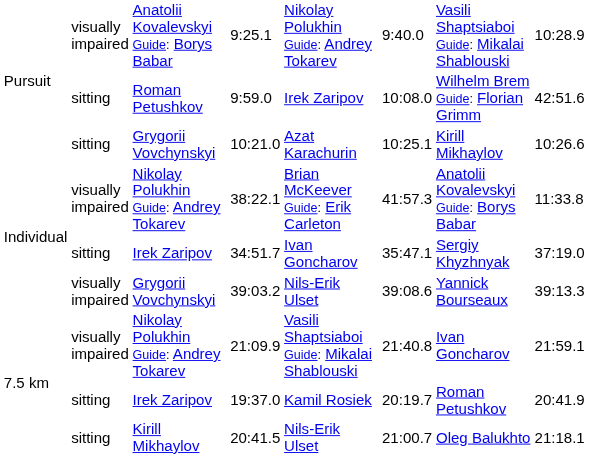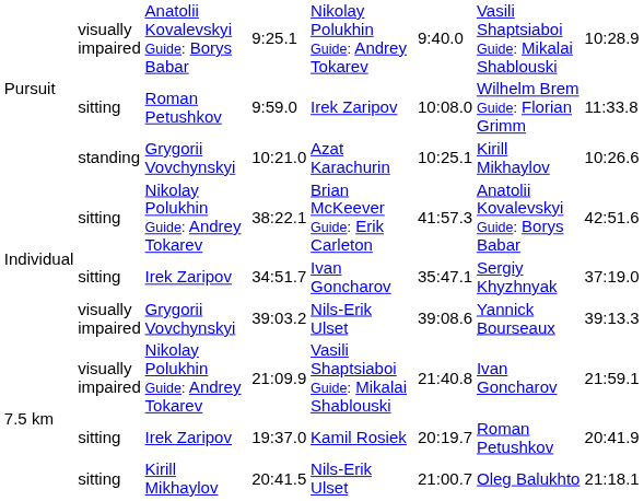 <table>
 <tr>
 <td rowspan="3">Pursuit<br></td>
 <td>visually <br>impaired</td>
 <td><a href='#'>Anatolii Kovalevskyi</a><br><small><a href='#'>Guide</a>:</small> <a href='#'>Borys Babar</a><br><small></small></td>
 <td>9:25.1</td>
 <td><a href='#'>Nikolay Polukhin</a><br><small><a href='#'>Guide</a>:</small> <a href='#'>Andrey Tokarev</a><br><small></small></td>
 <td>9:40.0</td>
 <td><a href='#'>Vasili Shaptsiaboi</a><br><small><a href='#'>Guide</a>:</small> <a href='#'>Mikalai Shablouski</a><br><small></small></td>
 <td>10:28.9</td>
 </tr>
 <tr>
 <td>sitting</td>
 <td><a href='#'>Roman Petushkov</a><br><small></small></td>
 <td>9:59.0</td>
 <td><a href='#'>Irek Zaripov</a><br><small></small></td>
 <td>10:08.0</td>
 <td><a href='#'>Wilhelm Brem</a><br><small><a href='#'>Guide</a>:</small> <a href='#'>Florian Grimm</a><br><small></small></td>
-<td>42:51.6</td>
+<td>11:33.8</td>
 </tr>
 <tr>
-<td>sitting</td>
+<td>standing</td>
 <td><a href='#'>Grygorii Vovchynskyi</a><br><small></small></td>
 <td>10:21.0</td>
 <td><a href='#'>Azat Karachurin</a><br><small></small></td>
 <td>10:25.1</td>
 <td><a href='#'>Kirill Mikhaylov</a><br><small></small></td>
 <td>10:26.6</td>
 </tr>
 <tr>
 <td rowspan="3">Individual<br></td>
-<td>visually <br>impaired</td>
+<td>sitting</td>
 <td><a href='#'>Nikolay Polukhin</a><br><small><a href='#'>Guide</a>:</small> <a href='#'>Andrey Tokarev</a><br><small></small></td>
 <td>38:22.1</td>
 <td><a href='#'>Brian McKeever</a><br><small><a href='#'>Guide</a>:</small> <a href='#'>Erik Carleton</a><br><small></small></td>
 <td>41:57.3</td>
 <td><a href='#'>Anatolii Kovalevskyi</a><br><small><a href='#'>Guide</a>:</small> <a href='#'>Borys Babar</a><br><small></small></td>
-<td>11:33.8</td>
+<td>42:51.6</td>
 </tr>
 <tr>
 <td>sitting</td>
 <td><a href='#'>Irek Zaripov</a><br><small></small></td>
 <td>34:51.7</td>
 <td><a href='#'>Ivan Goncharov</a><br><small></small></td>
 <td>35:47.1</td>
 <td><a href='#'>Sergiy Khyzhnyak</a><br><small></small></td>
 <td>37:19.0</td>
 </tr>
 <tr>
 <td>visually <br>impaired</td>
 <td><a href='#'>Grygorii Vovchynskyi</a><br><small></small></td>
 <td>39:03.2</td>
 <td><a href='#'>Nils-Erik Ulset</a><br><small></small></td>
 <td>39:08.6</td>
 <td><a href='#'>Yannick Bourseaux</a><br><small></small></td>
 <td>39:13.3</td>
 </tr>
 <tr>
 <td rowspan="3">7.5 km<br></td>
 <td>visually <br>impaired</td>
 <td><a href='#'>Nikolay Polukhin</a><br><small><a href='#'>Guide</a>:</small> <a href='#'>Andrey Tokarev</a><br><small></small></td>
 <td>21:09.9</td>
 <td><a href='#'>Vasili Shaptsiaboi</a><br><small><a href='#'>Guide</a>:</small> <a href='#'>Mikalai Shablouski</a><br><small></small></td>
 <td>21:40.8</td>
 <td><a href='#'>Ivan Goncharov</a><br><small></small></td>
 <td>21:59.1</td>
 </tr>
 <tr>
 <td>sitting</td>
 <td><a href='#'>Irek Zaripov</a><br><small></small></td>
 <td>19:37.0</td>
 <td><a href='#'>Kamil Rosiek</a><br><small></small></td>
 <td>20:19.7</td>
 <td><a href='#'>Roman Petushkov</a><br><small></small></td>
 <td>20:41.9</td>
 </tr>
 <tr>
 <td>sitting</td>
 <td><a href='#'>Kirill Mikhaylov</a><br><small></small></td>
 <td>20:41.5</td>
 <td><a href='#'>Nils-Erik Ulset</a><br><small></small></td>
 <td>21:00.7</td>
 <td><a href='#'>Oleg Balukhto</a><br><small></small></td>
 <td>21:18.1</td>
 </tr>
 </table>
